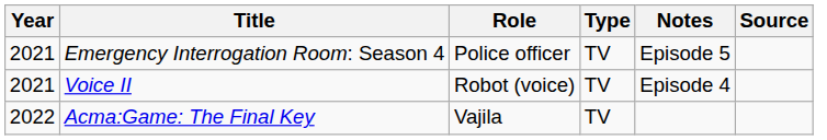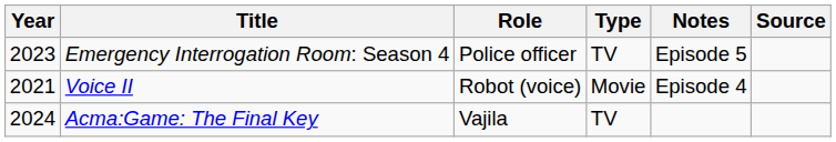 <table class="wikitable">
 <tr>
 <th>Year</th>
 <th>Title</th>
 <th>Role</th>
 <th>Type</th>
 <th>Notes</th>
 <th>Source</th>
 </tr>
 <tr>
-<td>2021</td>
+<td>2023</td>
 <td><em>Emergency Interrogation Room</em>: Season 4</td>
 <td>Police officer</td>
 <td>TV</td>
 <td>Episode 5</td>
 <td></td>
 </tr>
 <tr>
 <td>2021</td>
 <td><em><a href='#'>Voice II</a></em></td>
 <td>Robot (voice)</td>
-<td>TV</td>
+<td>Movie</td>
 <td>Episode 4</td>
 <td></td>
 </tr>
 <tr>
-<td>2022</td>
+<td>2024</td>
 <td><em><a href='#'>Acma:Game: The Final Key</a></em></td>
 <td>Vajila</td>
 <td>TV</td>
 <td></td>
 <td></td>
 </tr>
 </table>
